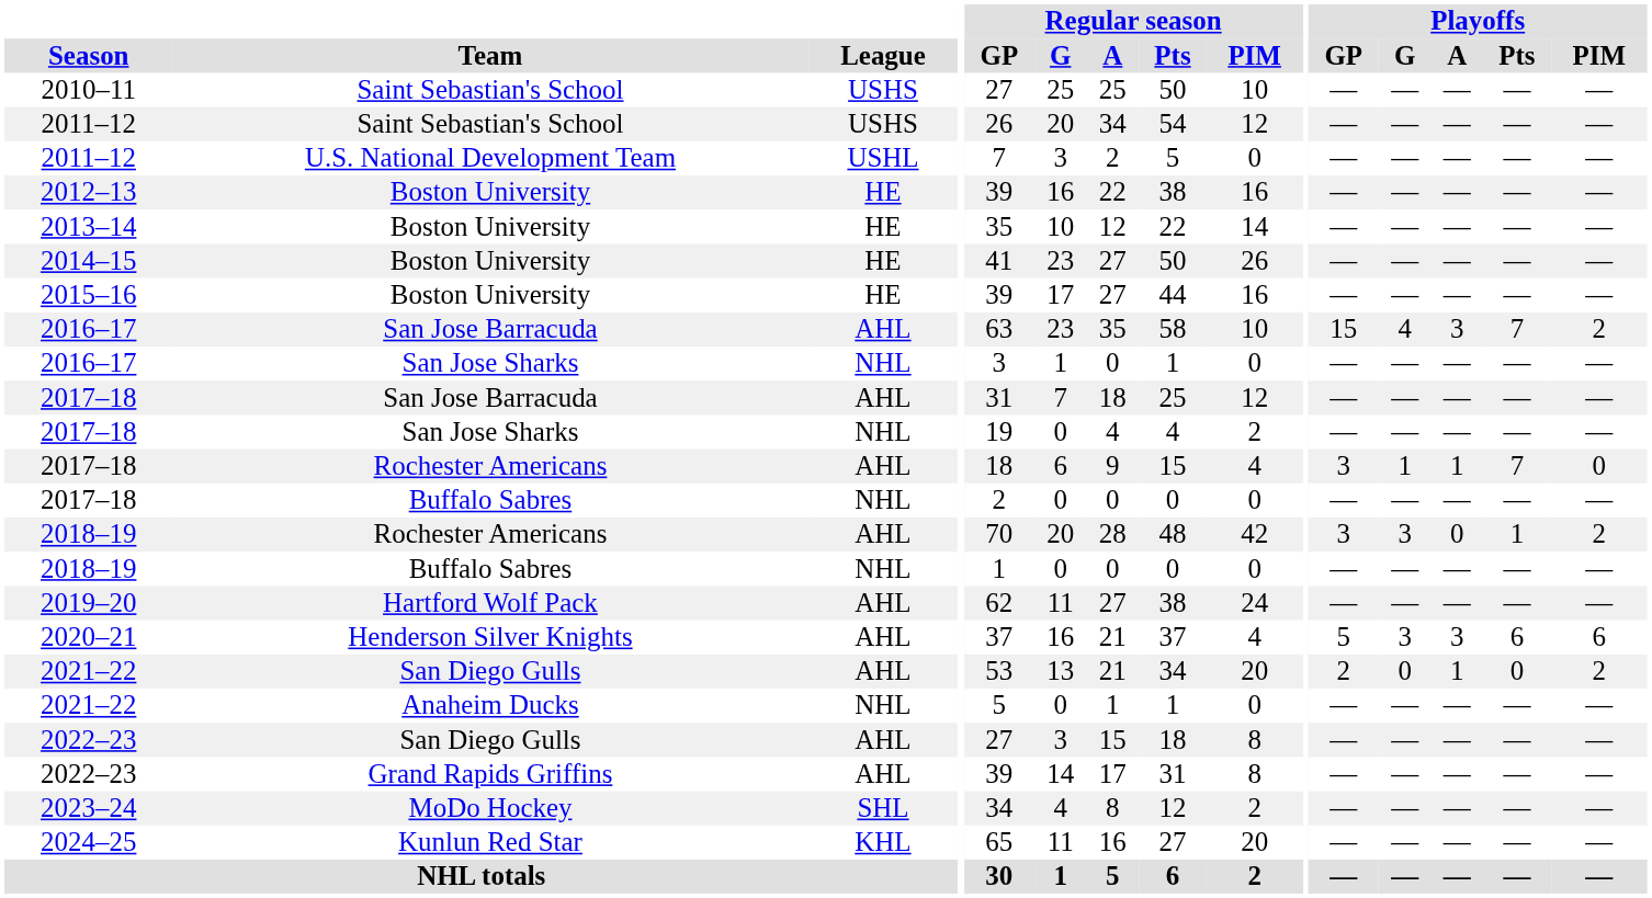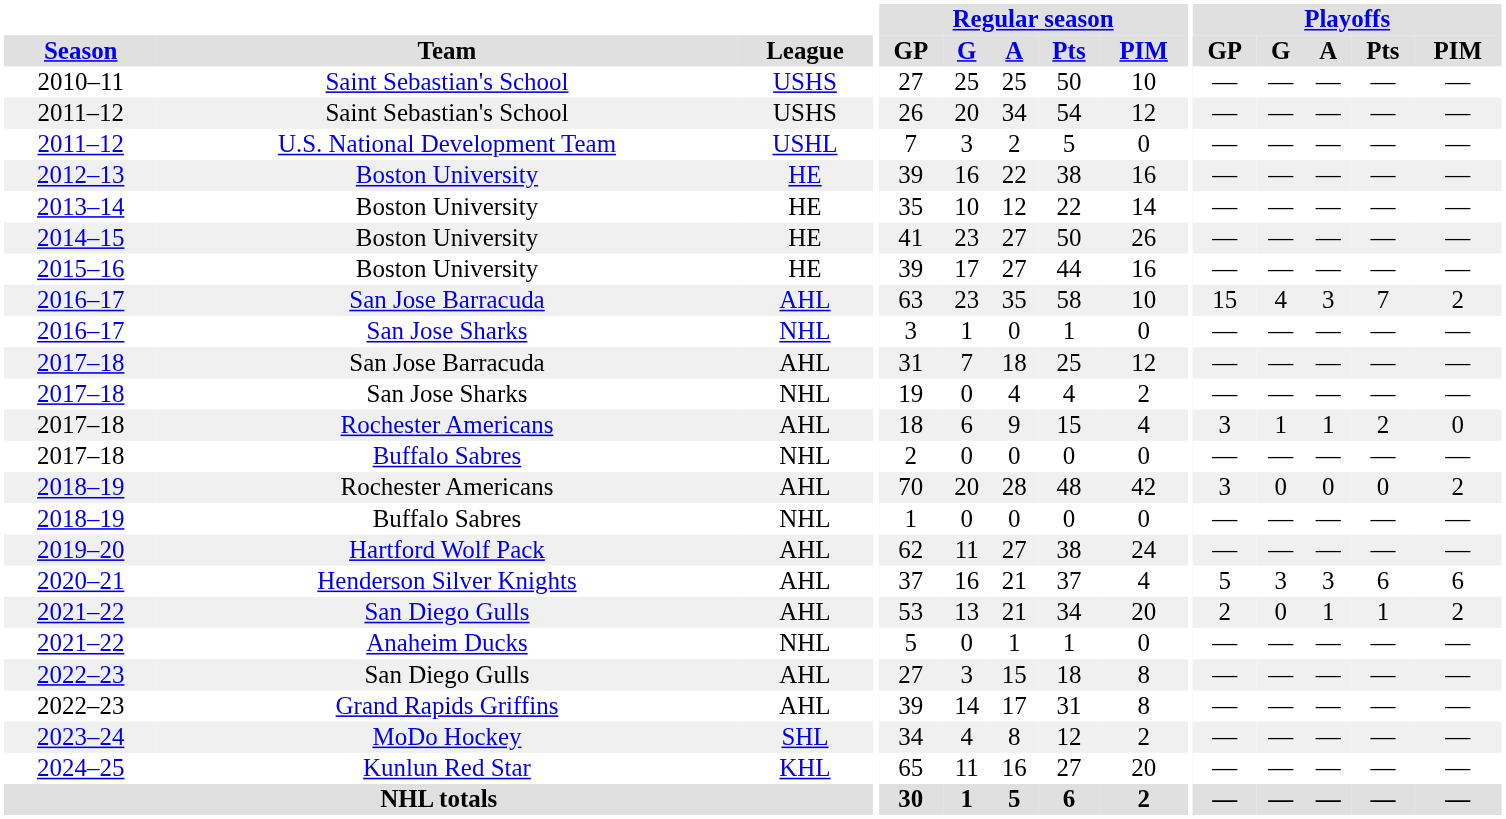 <table border="0" cellpadding="1" cellspacing="0" style="text-align:center; width:60em">
 <tr bgcolor="#e0e0e0">
 <th colspan="3" bgcolor="#ffffff"></th>
 <th rowspan="99" bgcolor="#ffffff"></th>
 <th colspan="5"><a href='#'>Regular season</a></th>
 <th rowspan="99" bgcolor="#ffffff"></th>
 <th colspan="5"><a href='#'>Playoffs</a></th>
 </tr>
 <tr bgcolor="#e0e0e0">
 <th><a href='#'>Season</a></th>
 <th>Team</th>
 <th>League</th>
 <th>GP</th>
 <th><a href='#'>G</a></th>
 <th><a href='#'>A</a></th>
 <th><a href='#'>Pts</a></th>
 <th><a href='#'>PIM</a></th>
 <th>GP</th>
 <th>G</th>
 <th>A</th>
 <th>Pts</th>
 <th>PIM</th>
 </tr>
 <tr>
 <td>2010–11</td>
 <td><a href='#'>Saint Sebastian's School</a></td>
 <td><a href='#'>USHS</a></td>
 <td>27</td>
 <td>25</td>
 <td>25</td>
 <td>50</td>
 <td>10</td>
 <td>—</td>
 <td>—</td>
 <td>—</td>
 <td>—</td>
 <td>—</td>
 </tr>
 <tr bgcolor="#f0f0f0">
 <td>2011–12</td>
 <td>Saint Sebastian's School</td>
 <td>USHS</td>
 <td>26</td>
 <td>20</td>
 <td>34</td>
 <td>54</td>
 <td>12</td>
 <td>—</td>
 <td>—</td>
 <td>—</td>
 <td>—</td>
 <td>—</td>
 </tr>
 <tr>
 <td><a href='#'>2011–12</a></td>
 <td><a href='#'>U.S. National Development Team</a></td>
 <td><a href='#'>USHL</a></td>
 <td>7</td>
 <td>3</td>
 <td>2</td>
 <td>5</td>
 <td>0</td>
 <td>—</td>
 <td>—</td>
 <td>—</td>
 <td>—</td>
 <td>—</td>
 </tr>
 <tr bgcolor="#f0f0f0">
 <td><a href='#'>2012–13</a></td>
 <td><a href='#'>Boston University</a></td>
 <td><a href='#'>HE</a></td>
 <td>39</td>
 <td>16</td>
 <td>22</td>
 <td>38</td>
 <td>16</td>
 <td>—</td>
 <td>—</td>
 <td>—</td>
 <td>—</td>
 <td>—</td>
 </tr>
 <tr>
 <td><a href='#'>2013–14</a></td>
 <td>Boston University</td>
 <td>HE</td>
 <td>35</td>
 <td>10</td>
 <td>12</td>
 <td>22</td>
 <td>14</td>
 <td>—</td>
 <td>—</td>
 <td>—</td>
 <td>—</td>
 <td>—</td>
 </tr>
 <tr bgcolor="#f0f0f0">
 <td><a href='#'>2014–15</a></td>
 <td>Boston University</td>
 <td>HE</td>
 <td>41</td>
 <td>23</td>
 <td>27</td>
 <td>50</td>
 <td>26</td>
 <td>—</td>
 <td>—</td>
 <td>—</td>
 <td>—</td>
 <td>—</td>
 </tr>
 <tr>
 <td><a href='#'>2015–16</a></td>
 <td>Boston University</td>
 <td>HE</td>
 <td>39</td>
 <td>17</td>
 <td>27</td>
 <td>44</td>
 <td>16</td>
 <td>—</td>
 <td>—</td>
 <td>—</td>
 <td>—</td>
 <td>—</td>
 </tr>
 <tr bgcolor="#f0f0f0">
 <td><a href='#'>2016–17</a></td>
 <td><a href='#'>San Jose Barracuda</a></td>
 <td><a href='#'>AHL</a></td>
 <td>63</td>
 <td>23</td>
 <td>35</td>
 <td>58</td>
 <td>10</td>
 <td>15</td>
 <td>4</td>
 <td>3</td>
 <td>7</td>
 <td>2</td>
 </tr>
 <tr>
 <td><a href='#'>2016–17</a></td>
 <td><a href='#'>San Jose Sharks</a></td>
 <td><a href='#'>NHL</a></td>
 <td>3</td>
 <td>1</td>
 <td>0</td>
 <td>1</td>
 <td>0</td>
 <td>—</td>
 <td>—</td>
 <td>—</td>
 <td>—</td>
 <td>—</td>
 </tr>
 <tr bgcolor="#f0f0f0">
 <td><a href='#'>2017–18</a></td>
 <td>San Jose Barracuda</td>
 <td>AHL</td>
 <td>31</td>
 <td>7</td>
 <td>18</td>
 <td>25</td>
 <td>12</td>
 <td>—</td>
 <td>—</td>
 <td>—</td>
 <td>—</td>
 <td>—</td>
 </tr>
 <tr>
 <td><a href='#'>2017–18</a></td>
 <td>San Jose Sharks</td>
 <td>NHL</td>
 <td>19</td>
 <td>0</td>
 <td>4</td>
 <td>4</td>
 <td>2</td>
 <td>—</td>
 <td>—</td>
 <td>—</td>
 <td>—</td>
 <td>—</td>
 </tr>
 <tr bgcolor="#f0f0f0">
 <td>2017–18</td>
 <td><a href='#'>Rochester Americans</a></td>
 <td>AHL</td>
 <td>18</td>
 <td>6</td>
 <td>9</td>
 <td>15</td>
 <td>4</td>
 <td>3</td>
 <td>1</td>
 <td>1</td>
-<td>7</td>
+<td>2</td>
 <td>0</td>
 </tr>
 <tr>
 <td>2017–18</td>
 <td><a href='#'>Buffalo Sabres</a></td>
 <td>NHL</td>
 <td>2</td>
 <td>0</td>
 <td>0</td>
 <td>0</td>
 <td>0</td>
 <td>—</td>
 <td>—</td>
 <td>—</td>
 <td>—</td>
 <td>—</td>
 </tr>
 <tr bgcolor="#f0f0f0">
 <td><a href='#'>2018–19</a></td>
 <td>Rochester Americans</td>
 <td>AHL</td>
 <td>70</td>
 <td>20</td>
 <td>28</td>
 <td>48</td>
 <td>42</td>
 <td>3</td>
-<td>3</td>
 <td>0</td>
-<td>1</td>
+<td>0</td>
+<td>0</td>
 <td>2</td>
 </tr>
 <tr>
 <td><a href='#'>2018–19</a></td>
 <td>Buffalo Sabres</td>
 <td>NHL</td>
 <td>1</td>
 <td>0</td>
 <td>0</td>
 <td>0</td>
 <td>0</td>
 <td>—</td>
 <td>—</td>
 <td>—</td>
 <td>—</td>
 <td>—</td>
 </tr>
 <tr bgcolor="#f0f0f0">
 <td><a href='#'>2019–20</a></td>
 <td><a href='#'>Hartford Wolf Pack</a></td>
 <td>AHL</td>
 <td>62</td>
 <td>11</td>
 <td>27</td>
 <td>38</td>
 <td>24</td>
 <td>—</td>
 <td>—</td>
 <td>—</td>
 <td>—</td>
 <td>—</td>
 </tr>
 <tr>
 <td><a href='#'>2020–21</a></td>
 <td><a href='#'>Henderson Silver Knights</a></td>
 <td>AHL</td>
 <td>37</td>
 <td>16</td>
 <td>21</td>
 <td>37</td>
 <td>4</td>
 <td>5</td>
 <td>3</td>
 <td>3</td>
 <td>6</td>
 <td>6</td>
 </tr>
 <tr bgcolor="#f0f0f0">
 <td><a href='#'>2021–22</a></td>
 <td><a href='#'>San Diego Gulls</a></td>
 <td>AHL</td>
 <td>53</td>
 <td>13</td>
 <td>21</td>
 <td>34</td>
 <td>20</td>
 <td>2</td>
 <td>0</td>
 <td>1</td>
-<td>0</td>
+<td>1</td>
 <td>2</td>
 </tr>
 <tr>
 <td><a href='#'>2021–22</a></td>
 <td><a href='#'>Anaheim Ducks</a></td>
 <td>NHL</td>
 <td>5</td>
 <td>0</td>
 <td>1</td>
 <td>1</td>
 <td>0</td>
 <td>—</td>
 <td>—</td>
 <td>—</td>
 <td>—</td>
 <td>—</td>
 </tr>
 <tr bgcolor="#f0f0f0">
 <td><a href='#'>2022–23</a></td>
 <td>San Diego Gulls</td>
 <td>AHL</td>
 <td>27</td>
 <td>3</td>
 <td>15</td>
 <td>18</td>
 <td>8</td>
 <td>—</td>
 <td>—</td>
 <td>—</td>
 <td>—</td>
 <td>—</td>
 </tr>
 <tr>
 <td>2022–23</td>
 <td><a href='#'>Grand Rapids Griffins</a></td>
 <td>AHL</td>
 <td>39</td>
 <td>14</td>
 <td>17</td>
 <td>31</td>
 <td>8</td>
 <td>—</td>
 <td>—</td>
 <td>—</td>
 <td>—</td>
 <td>—</td>
 </tr>
 <tr bgcolor="#f0f0f0">
 <td><a href='#'>2023–24</a></td>
 <td><a href='#'>MoDo Hockey</a></td>
 <td><a href='#'>SHL</a></td>
 <td>34</td>
 <td>4</td>
 <td>8</td>
 <td>12</td>
 <td>2</td>
 <td>—</td>
 <td>—</td>
 <td>—</td>
 <td>—</td>
 <td>—</td>
 </tr>
 <tr>
 <td><a href='#'>2024–25</a></td>
 <td><a href='#'>Kunlun Red Star</a></td>
 <td><a href='#'>KHL</a></td>
 <td>65</td>
 <td>11</td>
 <td>16</td>
 <td>27</td>
 <td>20</td>
 <td>—</td>
 <td>—</td>
 <td>—</td>
 <td>—</td>
 <td>—</td>
 </tr>
 <tr bgcolor="#e0e0e0">
 <th colspan="3">NHL totals</th>
 <th>30</th>
 <th>1</th>
 <th>5</th>
 <th>6</th>
 <th>2</th>
 <th>—</th>
 <th>—</th>
 <th>—</th>
 <th>—</th>
 <th>—</th>
 </tr>
 </table>
